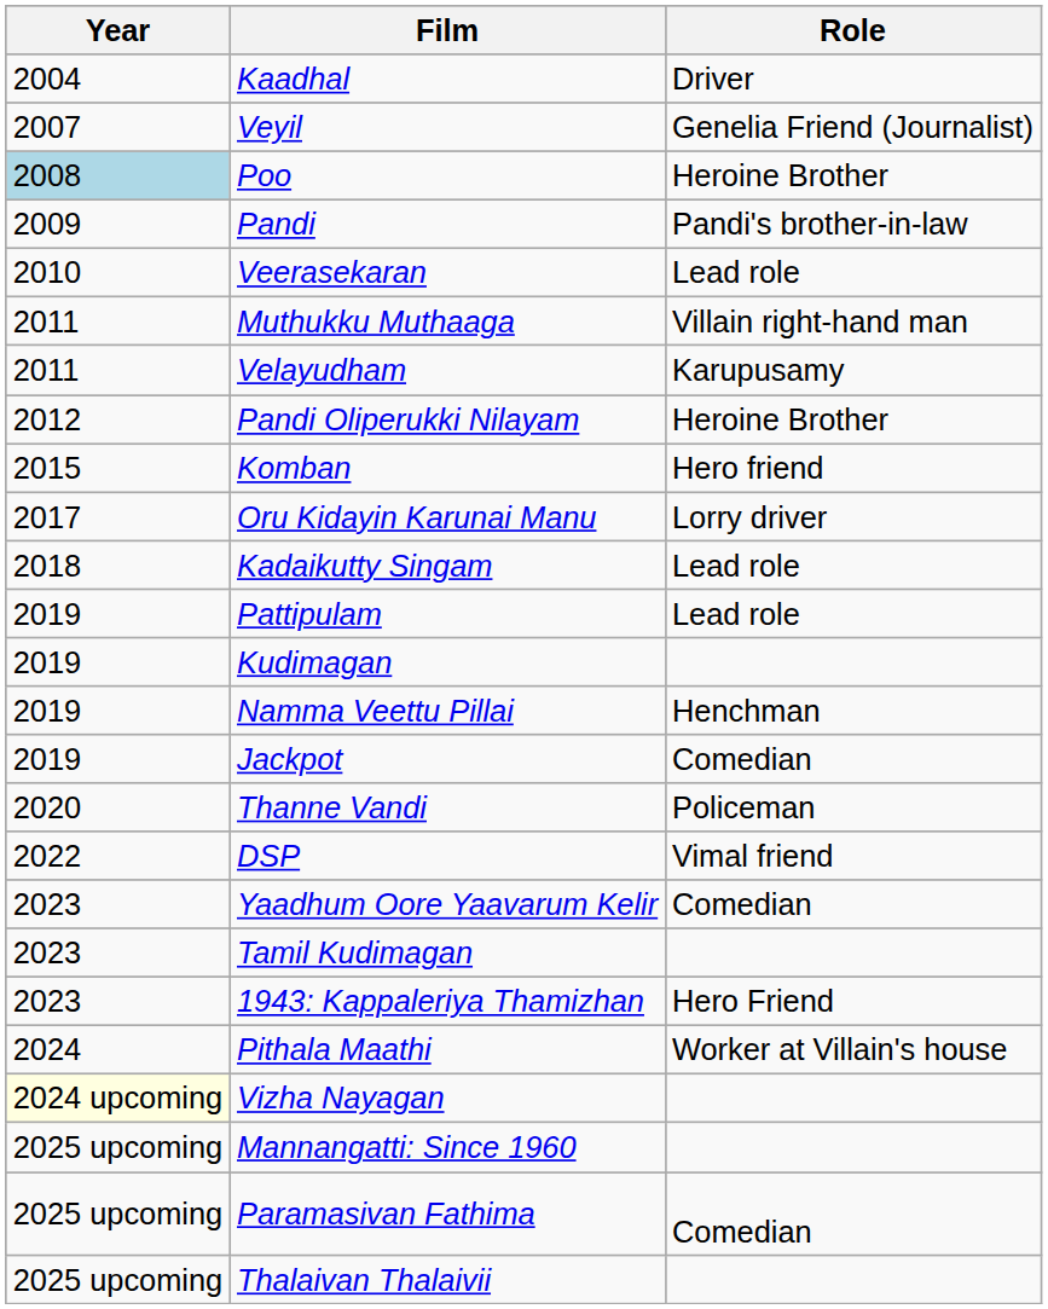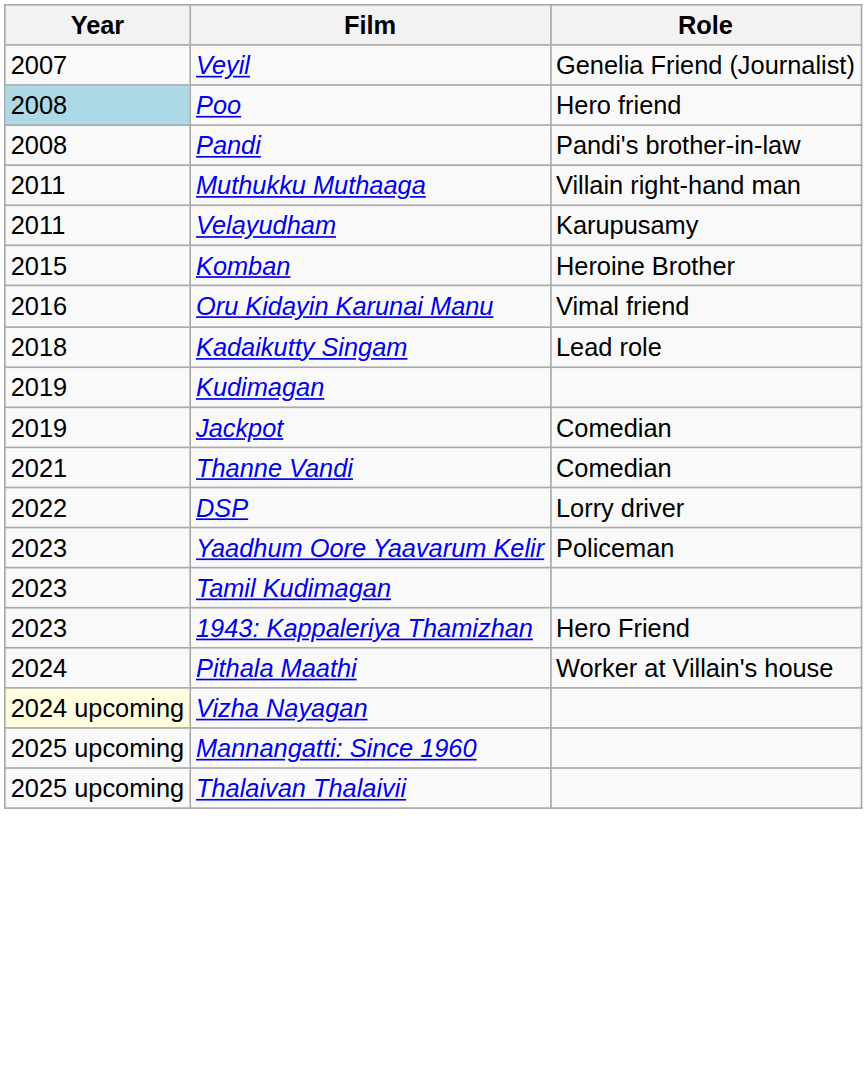 <table class="wikitable" style="font-size: 95%;">
 <tr>
 <th>Year</th>
 <th>Film</th>
 <th>Role</th>
-</tr>
-<tr>
-<td>2004</td>
-<td><em><a href='#'>Kaadhal</a></em></td>
-<td>Driver</td>
 </tr>
 <tr>
 <td>2007</td>
 <td><em><a href='#'>Veyil</a></em></td>
 <td>Genelia Friend (Journalist)</td>
 </tr>
 <tr>
 <td style="background: lightblue;">2008</td>
 <td><em><a href='#'>Poo</a></em></td>
-<td>Heroine Brother</td>
+<td>Hero friend</td>
 </tr>
 <tr>
-<td>2009</td>
+<td>2008</td>
 <td><em><a href='#'>Pandi</a></em></td>
 <td>Pandi's brother-in-law</td>
-</tr>
-<tr>
-<td>2010</td>
-<td><em><a href='#'>Veerasekaran</a></em></td>
-<td>Lead role</td>
 </tr>
 <tr>
 <td>2011</td>
 <td><em><a href='#'>Muthukku Muthaaga</a></em></td>
 <td>Villain right-hand man</td>
 </tr>
 <tr>
 <td>2011</td>
 <td><em><a href='#'>Velayudham</a></em></td>
 <td>Karupusamy</td>
 </tr>
 <tr>
-<td>2012</td>
-<td><em><a href='#'>Pandi Oliperukki Nilayam</a></em></td>
+<td>2015</td>
+<td><em><a href='#'>Komban</a></em></td>
 <td>Heroine Brother</td>
 </tr>
 <tr>
-<td>2015</td>
-<td><em><a href='#'>Komban</a></em></td>
-<td>Hero friend</td>
-</tr>
-<tr>
-<td>2017</td>
+<td>2016</td>
 <td><em><a href='#'>Oru Kidayin Karunai Manu</a></em></td>
-<td>Lorry driver</td>
+<td>Vimal friend</td>
 </tr>
 <tr>
 <td>2018</td>
 <td><em><a href='#'>Kadaikutty Singam</a></em></td>
-<td>Lead role</td>
-</tr>
-<tr>
-<td>2019</td>
-<td><em><a href='#'>Pattipulam</a></em></td>
 <td>Lead role</td>
 </tr>
 <tr>
 <td>2019</td>
 <td><em><a href='#'>Kudimagan</a></em></td>
 <td></td>
 </tr>
 <tr>
 <td>2019</td>
-<td><em><a href='#'>Namma Veettu Pillai</a></em></td>
-<td>Henchman</td>
-</tr>
-<tr>
-<td>2019</td>
 <td><em><a href='#'>Jackpot</a></em></td>
 <td>Comedian</td>
 </tr>
 <tr>
-<td>2020</td>
+<td>2021</td>
 <td><em><a href='#'>Thanne Vandi</a></em></td>
-<td>Policeman</td>
+<td>Comedian</td>
 </tr>
 <tr>
 <td>2022</td>
 <td><em><a href='#'>DSP</a></em></td>
-<td>Vimal friend</td>
+<td>Lorry driver</td>
 </tr>
 <tr>
 <td>2023</td>
 <td><em><a href='#'>Yaadhum Oore Yaavarum Kelir </a></em></td>
-<td>Comedian</td>
+<td>Policeman</td>
 </tr>
 <tr>
 <td>2023</td>
 <td><em><a href='#'>Tamil Kudimagan </a></em></td>
 <td></td>
 </tr>
 <tr>
 <td>2023</td>
 <td><em><a href='#'>1943: Kappaleriya Thamizhan</a></em></td>
 <td>Hero Friend</td>
 </tr>
 <tr>
 <td>2024</td>
 <td><em><a href='#'>Pithala Maathi</a></em></td>
 <td>Worker at Villain's house</td>
 </tr>
 <tr>
 <td style="background: lightyellow;">2024 upcoming</td>
 <td><em><a href='#'>Vizha Nayagan</a></em></td>
 <td></td>
 </tr>
 <tr>
 <td>2025 upcoming</td>
 <td><em><a href='#'>Mannangatti: Since 1960</a></em></td>
 <td></td>
 </tr>
 <tr>
 <td>2025 upcoming</td>
-<td><em><a href='#'>Paramasivan Fathima</a></em></td>
-<td><br>Comedian</td>
-</tr>
-<tr>
-<td>2025 upcoming</td>
 <td><em><a href='#'>Thalaivan Thalaivii</a></em></td>
 <td></td>
 </tr>
 </table>
